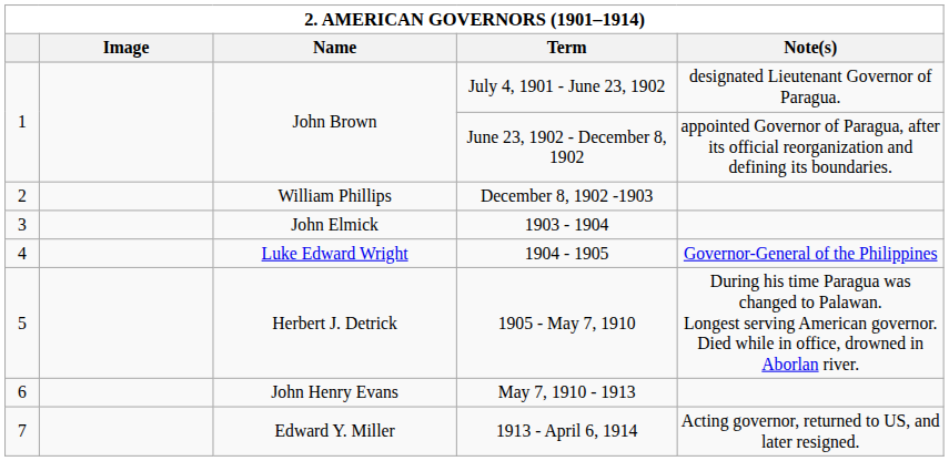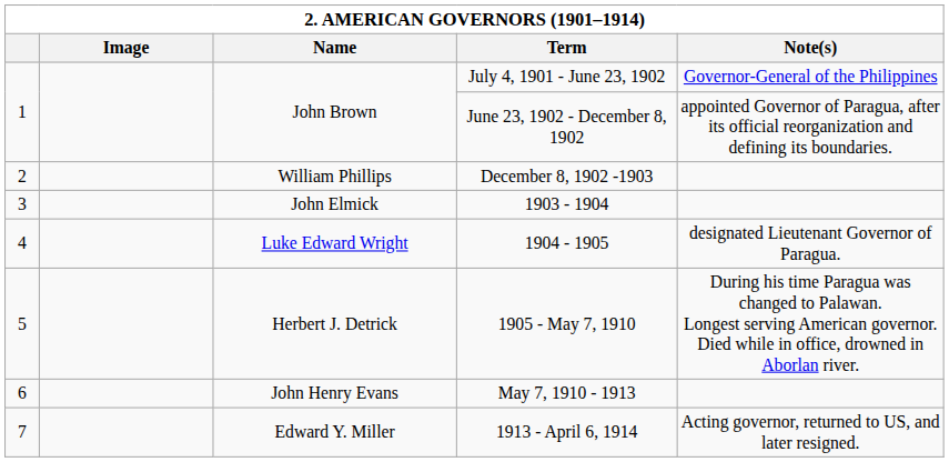 <table class="wikitable collapsible collapsed" style="vertical-align:top;text-align:center;font-size:95%;">
 <tr>
 <th style="background-color:white;font-size:105%;width:51em;" colspan=5>2. AMERICAN GOVERNORS (1901–1914)</th>
 </tr>
 <tr>
 <th style="width: 1em;text-align:center"></th>
 <th style="width: 7em;text-align:center">Image</th>
 <th style="width: 10em;text-align:center">Name</th>
 <th style="width: 9em;text-align:center">Term</th>
 <th style="width: 11em;text-align:center">Note(s)</th>
 </tr>
 <tr>
 <td rowspan=2>1</td>
 <td rowspan=2></td>
 <td rowspan=2>John Brown</td>
 <td>July 4, 1901 - June 23, 1902</td>
-<td>designated Lieutenant Governor of Paragua.</td>
+<td><a href='#'>Governor-General of the Philippines</a></td>
 </tr>
 <tr>
 <td>June 23, 1902 - December 8, 1902</td>
 <td>appointed Governor of Paragua, after its official reorganization and defining its boundaries.</td>
 </tr>
 <tr>
 <td>2</td>
 <td></td>
 <td>William Phillips</td>
 <td>December 8, 1902 -1903</td>
 <td></td>
 </tr>
 <tr>
 <td>3</td>
 <td></td>
 <td>John Elmick</td>
 <td>1903 - 1904</td>
 <td></td>
 </tr>
 <tr>
 <td>4</td>
 <td></td>
 <td><a href='#'>Luke Edward Wright</a></td>
 <td>1904 - 1905</td>
-<td><a href='#'>Governor-General of the Philippines</a></td>
+<td>designated Lieutenant Governor of Paragua.</td>
 </tr>
 <tr>
 <td>5</td>
 <td></td>
 <td>Herbert  J. Detrick</td>
 <td>1905 - May 7, 1910</td>
 <td>During his time Paragua was changed to Palawan.<br>Longest serving American governor. Died while in office, drowned in <a href='#'>Aborlan</a> river.</td>
 </tr>
 <tr>
 <td>6</td>
 <td></td>
 <td>John Henry Evans</td>
 <td>May 7, 1910 - 1913</td>
 <td></td>
 </tr>
 <tr>
 <td>7</td>
 <td></td>
 <td>Edward Y. Miller</td>
 <td>1913 - April 6, 1914</td>
 <td>Acting governor, returned to US, and later resigned.</td>
 </tr>
 </table>
